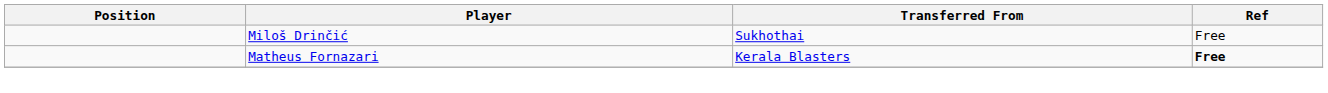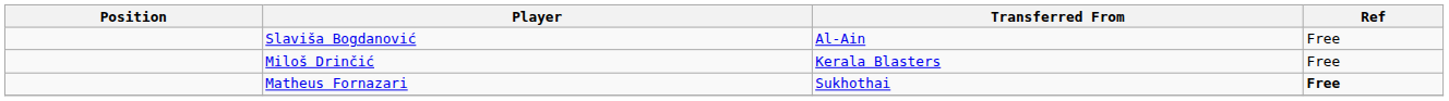 <table class="wikitable sortable" style="width:85%; text-align:center; font-size:100%; text-align:left;">
 <tr>
 <th>Position</th>
 <th>Player</th>
 <th>Transferred From</th>
 <th>Ref</th>
 </tr>
 <tr>
 <td></td>
+<td> <a href='#'>Slaviša Bogdanović</a></td>
+<td> <a href='#'>Al-Ain</a></td>
+<td>Free </td>
+</tr>
+<tr>
+<td></td>
 <td> <a href='#'>Miloš Drinčić</a></td>
-<td> <a href='#'>Sukhothai</a></td>
+<td> <a href='#'>Kerala Blasters</a></td>
 <td>Free </td>
 </tr>
 <tr>
 <td></td>
 <td> <a href='#'>Matheus Fornazari</a></td>
-<td> <a href='#'>Kerala Blasters</a></td>
+<td> <a href='#'>Sukhothai</a></td>
 <td><strong>Free </strong></td>
 </tr>
 <tr>
 </tr>
 </table>
